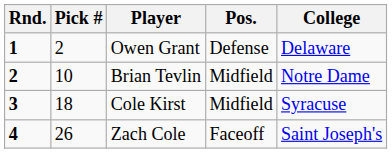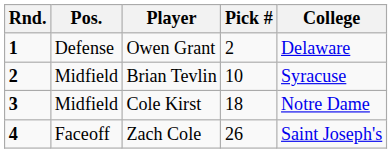 <table class="wikitable">
 <tr>
 <th>Rnd.</th>
+<th>Pos.</th>
+<th>Player</th>
 <th>Pick #</th>
-<th>Player</th>
-<th>Pos.</th>
 <th>College</th>
 </tr>
 <tr>
 <td><strong>1</strong></td>
+<td>Defense</td>
+<td>Owen Grant</td>
 <td>2</td>
-<td>Owen Grant</td>
-<td>Defense</td>
 <td><a href='#'>Delaware</a></td>
 </tr>
 <tr>
 <td><strong>2</strong></td>
+<td>Midfield</td>
+<td>Brian Tevlin</td>
 <td>10</td>
-<td>Brian Tevlin</td>
+<td><a href='#'>Syracuse</a></td>
+</tr>
+<tr>
+<td><strong>3</strong></td>
 <td>Midfield</td>
+<td>Cole Kirst</td>
+<td>18</td>
 <td><a href='#'>Notre Dame</a></td>
 </tr>
 <tr>
-<td><strong>3</strong></td>
-<td>18</td>
-<td>Cole Kirst</td>
-<td>Midfield</td>
-<td><a href='#'>Syracuse</a></td>
-</tr>
-<tr>
 <td><strong>4</strong></td>
+<td>Faceoff</td>
+<td>Zach Cole</td>
 <td>26</td>
-<td>Zach Cole</td>
-<td>Faceoff</td>
 <td><a href='#'>Saint Joseph's</a></td>
 </tr>
 </table>
